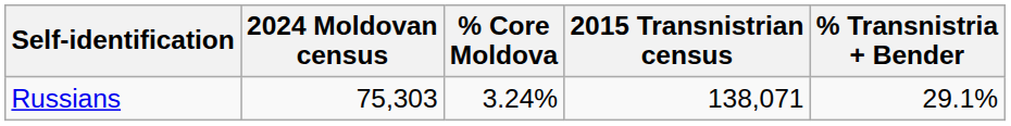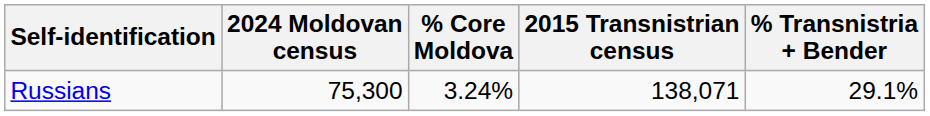 <table class="wikitable sortable">
 <tr>
 <th>Self-identification</th>
 <th>2024 Moldovan<br>census</th>
 <th>% Core<br>Moldova</th>
 <th>2015 Transnistrian<br>census</th>
 <th>% Transnistria<br>+ Bender</th>
 </tr>
 <tr>
 <td><a href='#'>Russians</a></td>
-<td align="right">75,303</td>
+<td align="right">75,300</td>
 <td align="right">3.24%</td>
 <td align="right">138,071</td>
 <td align="right">29.1%</td>
 </tr>
 </table>
